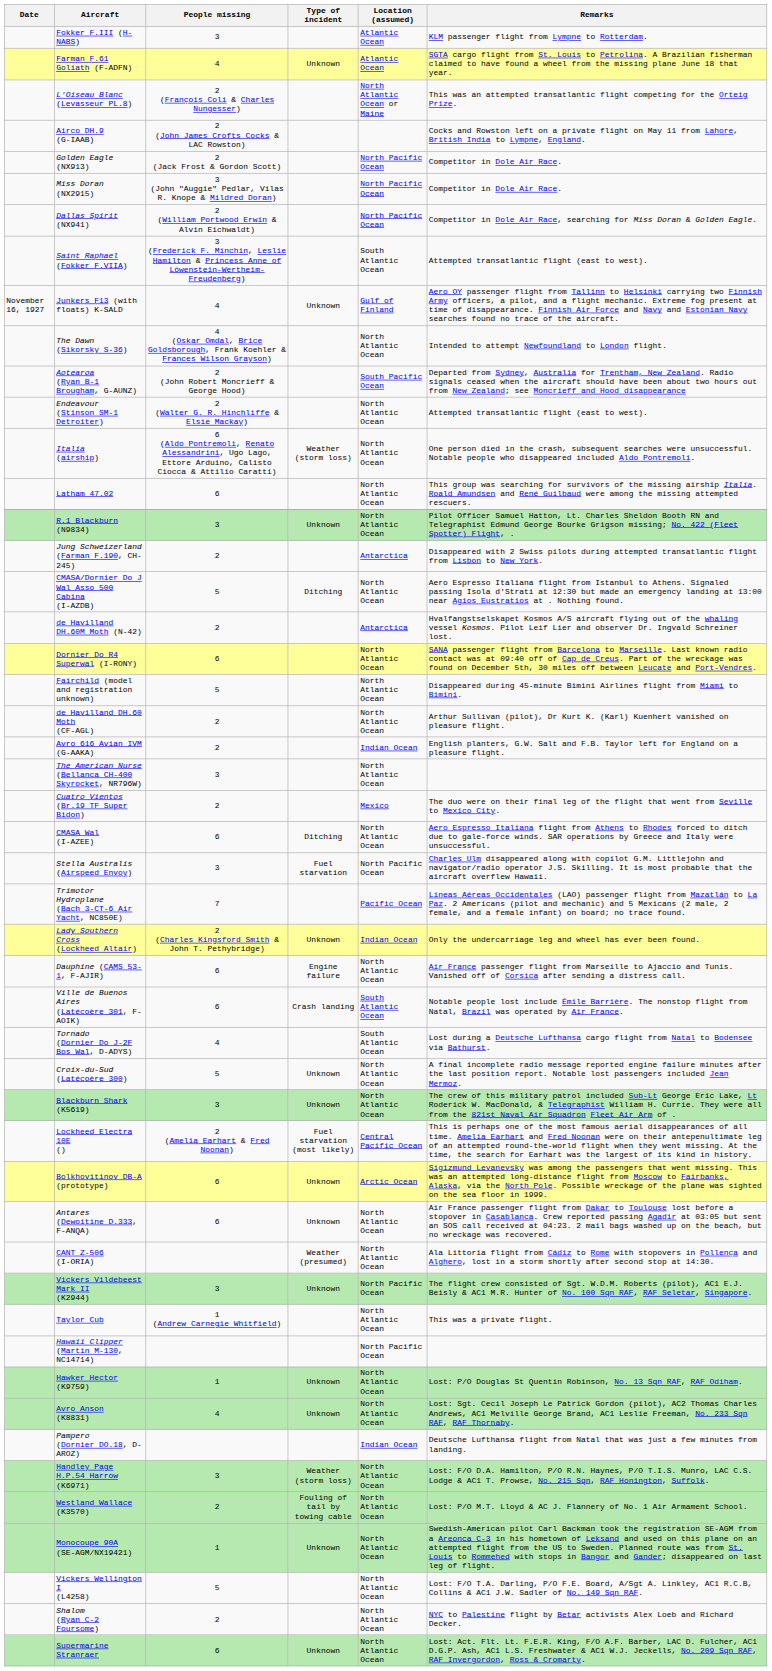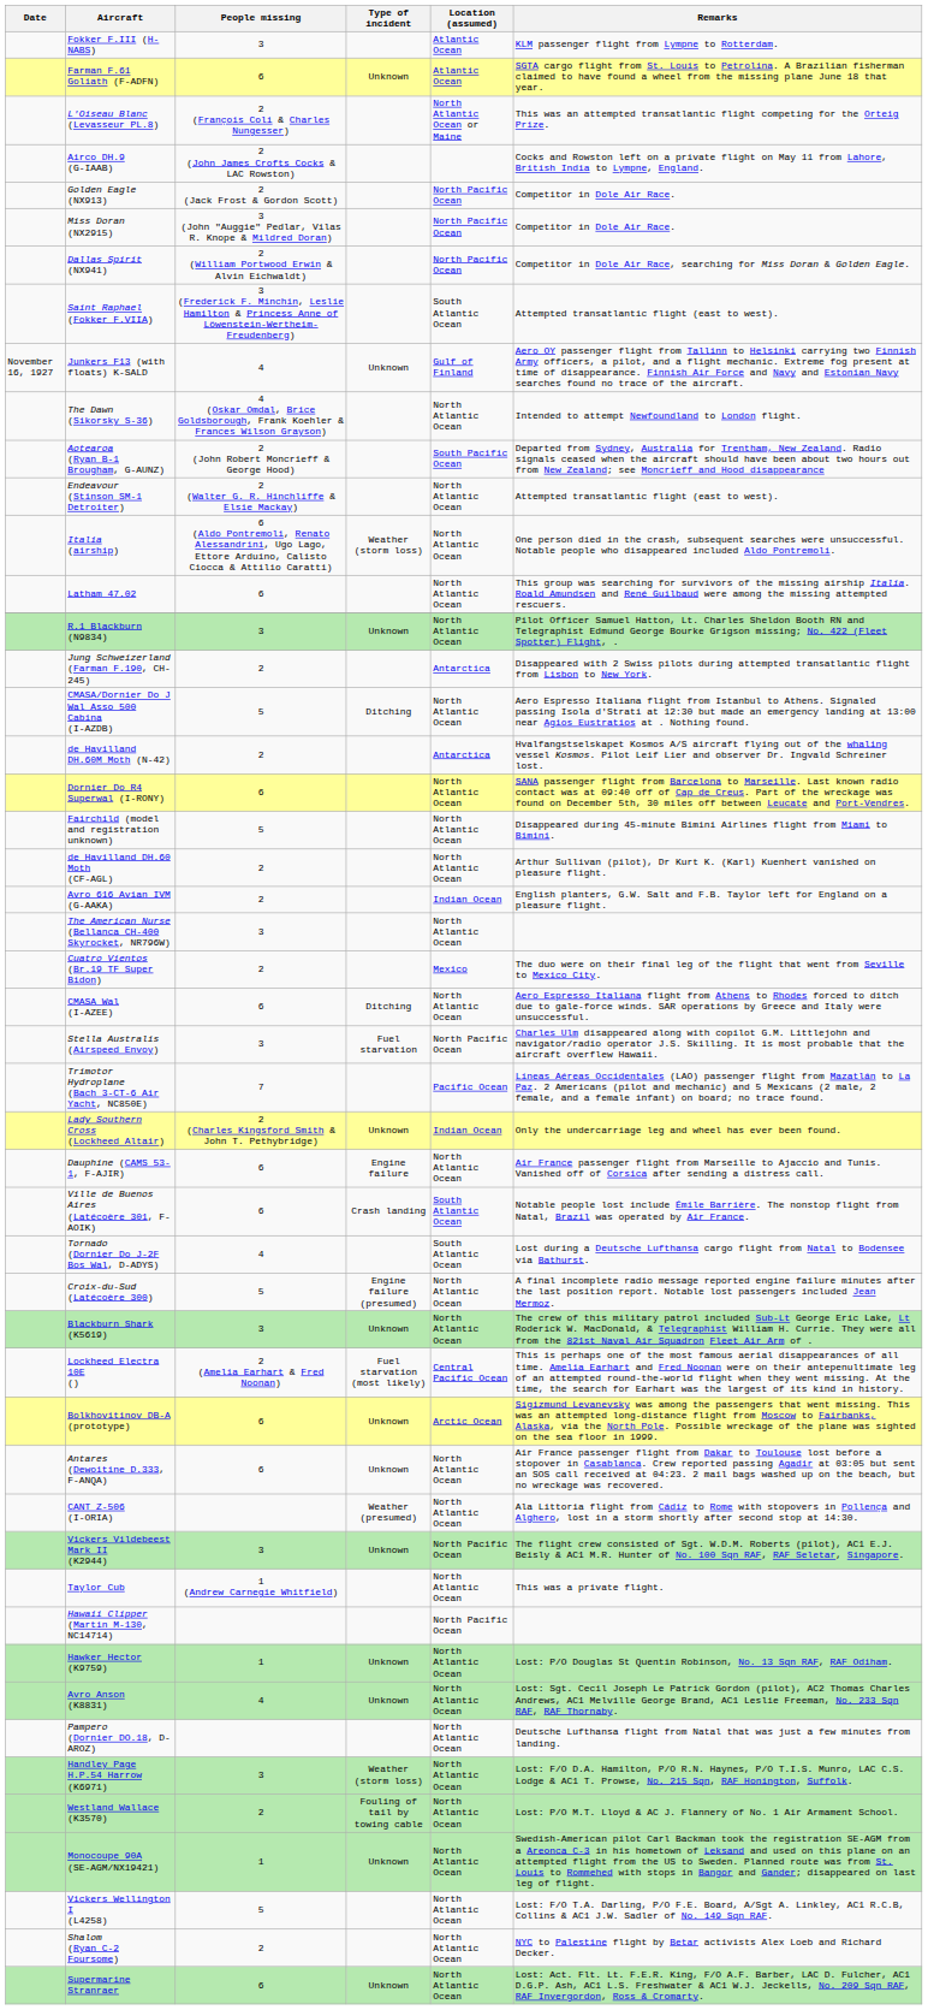 <table class="wikitable sortable">
 <tr>
 <th>Date</th>
 <th>Aircraft</th>
 <th>People missing</th>
 <th>Type of incident</th>
 <th>Location (assumed)</th>
 <th class=unsortable>Remarks</th>
 </tr>
 <tr>
 <td></td>
 <td><a href='#'>Fokker F.III</a> (<a href='#'>H-NABS</a>)</td>
 <td style=text-align:center>3</td>
 <td></td>
 <td><a href='#'>Atlantic Ocean</a><br></td>
 <td><a href='#'>KLM</a> passenger flight from <a href='#'>Lympne</a> to <a href='#'>Rotterdam</a>.</td>
 </tr>
 <tr style=background:#FF9>
 <td></td>
 <td><a href='#'>Farman F.61 Goliath</a> (F-ADFN)</td>
-<td style=text-align:center>4</td>
+<td style=text-align:center>6</td>
 <td style=text-align:center>Unknown</td>
 <td><a href='#'>Atlantic Ocean</a></td>
 <td><a href='#'>SGTA</a> cargo flight from <a href='#'>St. Louis</a> to <a href='#'>Petrolina</a>. A Brazilian fisherman claimed to have found a wheel from the missing plane June 18 that year.</td>
 </tr>
 <tr>
 <td></td>
 <td><em><a href='#'>L'Oiseau Blanc</a></em><br>(<a href='#'>Levasseur PL.8</a>)</td>
 <td style=text-align:center>2<br>(<a href='#'>François Coli</a> & <a href='#'>Charles Nungesser</a>)</td>
 <td></td>
 <td><a href='#'>North Atlantic Ocean</a> or <a href='#'>Maine</a></td>
 <td>This was an attempted transatlantic flight competing for the <a href='#'>Orteig Prize</a>.</td>
 </tr>
 <tr>
 <td></td>
 <td><a href='#'>Airco DH.9</a><br>(G-IAAB)</td>
 <td style=text-align:center>2<br>(<a href='#'>John James Crofts Cocks</a> & LAC Rowston)</td>
 <td></td>
 <td><br></td>
 <td>Cocks and Rowston left on a private flight on May 11 from <a href='#'>Lahore</a>, <a href='#'>British India</a> to <a href='#'>Lympne</a>, <a href='#'>England</a>.</td>
 </tr>
 <tr>
 <td></td>
 <td><em>Golden Eagle</em><br>(NX913)</td>
 <td style=text-align:center>2<br>(Jack Frost & Gordon Scott)</td>
 <td></td>
 <td><a href='#'>North Pacific Ocean</a></td>
 <td>Competitor in <a href='#'>Dole Air Race</a>.</td>
 </tr>
 <tr>
 <td></td>
 <td><em>Miss Doran</em><br>(NX2915)</td>
 <td style=text-align:center>3<br>(John "Auggie" Pedlar, Vilas R. Knope & <a href='#'>Mildred Doran</a>)</td>
 <td></td>
 <td><a href='#'>North Pacific Ocean</a></td>
 <td>Competitor in <a href='#'>Dole Air Race</a>.</td>
 </tr>
 <tr>
 <td></td>
 <td><em><a href='#'>Dallas Spirit</a></em><br>(NX941)</td>
 <td style=text-align:center>2<br>(<a href='#'>William Portwood Erwin</a> & Alvin Eichwaldt)</td>
 <td></td>
 <td><a href='#'>North Pacific Ocean</a></td>
 <td>Competitor in <a href='#'>Dole Air Race</a>, searching for <em>Miss Doran</em> & <em>Golden Eagle</em>.</td>
 </tr>
 <tr>
 <td></td>
 <td><em><a href='#'>Saint Raphael</a></em><br>(<a href='#'>Fokker F.VIIA</a>)</td>
 <td style=text-align:center>3<br>(<a href='#'>Frederick F. Minchin</a>, <a href='#'>Leslie Hamilton</a> & <a href='#'>Princess Anne of Löwenstein-Wertheim-Freudenberg</a>)</td>
 <td></td>
 <td>South Atlantic Ocean</td>
 <td>Attempted transatlantic flight (east to west).</td>
 </tr>
 <tr>
 <td>November 16, 1927</td>
 <td><a href='#'>Junkers F13</a> (with floats) K-SALD</td>
 <td style=text-align:center>4</td>
 <td style=text-align:center>Unknown</td>
 <td><a href='#'>Gulf of Finland</a></td>
 <td><a href='#'>Aero OY</a> passenger flight from <a href='#'>Tallinn</a> to <a href='#'>Helsinki</a> carrying two <a href='#'>Finnish Army</a> officers, a pilot, and a flight mechanic. Extreme fog present at time of disappearance. <a href='#'>Finnish Air Force</a> and <a href='#'>Navy</a> and <a href='#'>Estonian Navy</a> searches found no trace of the aircraft.</td>
 </tr>
 <tr>
 <td></td>
 <td><em>The Dawn</em><br>(<a href='#'>Sikorsky S-36</a>)</td>
 <td style=text-align:center>4 <br>(<a href='#'>Oskar Omdal</a>, <a href='#'>Brice Goldsborough</a>, Frank Koehler & <a href='#'>Frances Wilson Grayson</a>)</td>
 <td></td>
 <td>North Atlantic Ocean<br></td>
 <td>Intended to attempt <a href='#'>Newfoundland</a> to <a href='#'>London</a> flight.</td>
 </tr>
 <tr>
 <td></td>
 <td><a href='#'><em>Aotearoa</em></a><br>(<a href='#'>Ryan B-1 Brougham</a>, G-AUNZ)</td>
 <td style=text-align:center>2<br>(John Robert Moncrieff & George Hood)</td>
 <td></td>
 <td><a href='#'>South Pacific Ocean</a><br></td>
 <td>Departed from <a href='#'>Sydney</a>, <a href='#'>Australia</a> for <a href='#'>Trentham, New Zealand</a>. Radio signals ceased when the aircraft should have been about two hours out from <a href='#'>New Zealand</a>; see <a href='#'>Moncrieff and Hood disappearance</a></td>
 </tr>
 <tr>
 <td></td>
 <td><em>Endeavour</em><br>(<a href='#'>Stinson SM-1 Detroiter</a>)</td>
 <td style=text-align:center>2<br>(<a href='#'>Walter G. R. Hinchliffe</a> & <a href='#'>Elsie Mackay</a>)</td>
 <td></td>
 <td>North Atlantic Ocean</td>
 <td>Attempted transatlantic flight (east to west).</td>
 </tr>
 <tr>
 <td></td>
 <td><a href='#'><em>Italia</em></a><br>(<a href='#'>airship</a>)</td>
 <td style=text-align:center>6<br>(<a href='#'>Aldo Pontremoli</a>, <a href='#'>Renato Alessandrini</a>, Ugo Lago, Ettore Arduino, Calisto Ciocca & Attilio Caratti)</td>
 <td style=text-align:center>Weather<br>(storm loss)</td>
 <td>North Atlantic Ocean<br></td>
 <td>One person died in the crash, subsequent searches were unsuccessful. Notable people who disappeared included <a href='#'>Aldo Pontremoli</a>.</td>
 </tr>
 <tr>
 <td></td>
 <td><a href='#'>Latham 47.02</a></td>
 <td style=text-align:center>6</td>
 <td></td>
 <td>North Atlantic Ocean<br></td>
 <td>This group was searching for survivors of the missing airship <em><a href='#'>Italia</a></em>. <a href='#'>Roald Amundsen</a> and <a href='#'>René Guilbaud</a> were among the missing attempted rescuers.</td>
 </tr>
 <tr>
 </tr>
 <tr style=background:#B5E9AF>
 <td></td>
 <td><a href='#'>R.1 Blackburn</a><br>(N9834)</td>
 <td style=text-align:center>3</td>
 <td style=text-align:center>Unknown</td>
 <td>North Atlantic Ocean<br></td>
 <td>Pilot Officer Samuel Hatton, Lt. Charles Sheldon Booth RN and Telegraphist Edmund George Bourke Grigson missing; <a href='#'>No. 422 (Fleet Spotter) Flight</a>, .</td>
 </tr>
 <tr>
 <td></td>
 <td><em>Jung Schweizerland</em><br>(<a href='#'>Farman F.190</a>, CH-245)</td>
 <td style=text-align:center>2</td>
 <td></td>
 <td><a href='#'>Antarctica</a><br></td>
 <td>Disappeared with 2 Swiss pilots during attempted transatlantic flight from <a href='#'>Lisbon</a> to <a href='#'>New York</a>.</td>
 </tr>
 <tr>
 <td></td>
 <td><a href='#'>CMASA/Dornier Do J Wal Asso 500 Cabina</a><br>(I-AZDB)</td>
 <td style=text-align:center>5</td>
 <td style=text-align:center>Ditching</td>
 <td>North Atlantic Ocean<br></td>
 <td>Aero Espresso Italiana flight from Istanbul to Athens. Signaled passing Isola d'Strati at 12:30 but made an emergency landing at 13:00 near <a href='#'>Agios Eustratios</a> at . Nothing found.</td>
 </tr>
 <tr>
 <td></td>
 <td><a href='#'>de Havilland DH.60M Moth</a> (N-42)</td>
 <td style=text-align:center>2</td>
 <td></td>
 <td><a href='#'>Antarctica</a><br></td>
 <td>Hvalfangstselskapet Kosmos A/S aircraft flying out of the <a href='#'>whaling</a> vessel <em>Kosmos</em>. Pilot Leif Lier and observer Dr. Ingvald Schreiner lost.</td>
 </tr>
 <tr style=background:#FF9>
 <td></td>
 <td><a href='#'>Dornier Do R4 Superwal</a> (I-RONY)</td>
 <td style=text-align:center>6</td>
 <td></td>
 <td>North Atlantic Ocean<br></td>
 <td><a href='#'>SANA</a> passenger flight from <a href='#'>Barcelona</a> to <a href='#'>Marseille</a>. Last known radio contact was at 09:40 off of <a href='#'>Cap de Creus</a>. Part of the wreckage was found on December 5th, 30 miles off between <a href='#'>Leucate</a> and <a href='#'>Port-Vendres</a>.</td>
 </tr>
 <tr>
 <td></td>
 <td><a href='#'>Fairchild</a> (model and registration unknown)</td>
 <td style=text-align:center>5</td>
 <td></td>
 <td>North Atlantic Ocean<br></td>
 <td>Disappeared during 45-minute Bimini Airlines flight from <a href='#'>Miami</a> to <a href='#'>Bimini</a>.</td>
 </tr>
 <tr>
 <td></td>
 <td><a href='#'>de Havilland DH.60 Moth</a><br>(CF-AGL)</td>
 <td style=text-align:center>2</td>
 <td></td>
 <td>North Atlantic Ocean<br></td>
 <td>Arthur Sullivan (pilot), Dr Kurt K. (Karl) Kuenhert vanished on pleasure flight.</td>
 </tr>
 <tr>
 <td></td>
 <td><a href='#'>Avro 616 Avian IVM</a><br>(G-AAKA)</td>
 <td style=text-align:center>2</td>
 <td></td>
 <td><a href='#'>Indian Ocean</a><br></td>
 <td>English planters, G.W. Salt and F.B. Taylor left for England on a pleasure flight.</td>
 </tr>
 <tr>
 <td></td>
 <td><a href='#'><em>The American Nurse</em></a><br>(<a href='#'>Bellanca CH-400 Skyrocket</a>, NR796W)</td>
 <td style=text-align:center>3</td>
 <td></td>
 <td>North Atlantic Ocean<br></td>
 <td></td>
 </tr>
 <tr>
 <td></td>
 <td><em><a href='#'>Cuatro Vientos</a></em><br>(<a href='#'>Br.19 TF Super Bidon</a>)</td>
 <td style=text-align:center>2</td>
 <td></td>
 <td><a href='#'>Mexico</a><br></td>
 <td>The duo were on their final leg of the flight that went from <a href='#'>Seville</a> to <a href='#'>Mexico City</a>.</td>
 </tr>
 <tr>
 <td></td>
 <td><a href='#'>CMASA Wal</a><br>(I-AZEE)</td>
 <td style=text-align:center>6</td>
 <td style=text-align:center>Ditching</td>
 <td>North Atlantic Ocean<br></td>
 <td><a href='#'>Aero Espresso Italiana</a> flight from <a href='#'>Athens</a> to <a href='#'>Rhodes</a> forced to ditch due to gale-force winds. SAR operations by Greece and Italy were unsuccessful.</td>
 </tr>
 <tr>
 <td></td>
 <td><em>Stella Australis</em><br>(<a href='#'>Airspeed Envoy</a>)</td>
 <td style=text-align:center>3</td>
 <td style=text-align:center>Fuel starvation</td>
 <td>North Pacific Ocean<br></td>
 <td><a href='#'>Charles Ulm</a> disappeared along with copilot G.M. Littlejohn and navigator/radio operator J.S. Skilling. It is most probable that the aircraft overflew Hawaii.</td>
 </tr>
 <tr>
 <td></td>
 <td><em>Trimotor Hydroplane</em><br>(<a href='#'>Bach 3-CT-6 Air Yacht</a>, NC850E)</td>
 <td style=text-align:center>7</td>
 <td></td>
 <td><a href='#'>Pacific Ocean</a><br></td>
 <td><a href='#'>Líneas Aéreas Occidentales</a> (LAO) passenger flight from <a href='#'>Mazatlán</a> to <a href='#'>La Paz</a>. 2 Americans (pilot and mechanic) and 5 Mexicans (2 male, 2 female, and a female infant) on board; no trace found.</td>
 </tr>
 <tr style=background:#FF9>
 <td></td>
 <td><em><a href='#'>Lady Southern Cross</a></em><br>(<a href='#'>Lockheed Altair</a>)</td>
 <td style=text-align:center>2<br>(<a href='#'>Charles Kingsford Smith</a> & John T. Pethybridge)</td>
 <td style=text-align:center>Unknown</td>
 <td><a href='#'>Indian Ocean</a><br></td>
 <td> Only the undercarriage leg and wheel has ever been found.</td>
 </tr>
 <tr>
 <td></td>
 <td><em>Dauphine</em> (<a href='#'>CAMS 53-1</a>, F-AJIR)</td>
 <td style=text-align:center>6</td>
 <td style=text-align:center>Engine failure</td>
 <td>North Atlantic Ocean<br></td>
 <td><a href='#'>Air France</a> passenger flight from Marseille to Ajaccio and Tunis. Vanished off of <a href='#'>Corsica</a> after sending a distress call.</td>
 </tr>
 <tr>
 <td></td>
 <td><em>Ville de Buenos Aires</em><br>(<a href='#'>Latécoère 301</a>, F-AOIK)</td>
 <td style=text-align:center>6</td>
 <td style=text-align:center>Crash landing</td>
 <td><a href='#'>South Atlantic Ocean</a><br></td>
 <td>Notable people lost include <a href='#'>Émile Barrière</a>. The nonstop flight from Natal, <a href='#'>Brazil</a> was operated by <a href='#'>Air France</a>.</td>
 </tr>
 <tr>
 <td></td>
 <td><em>Tornado</em><br>(<a href='#'>Dornier Do J-2F Bos Wal</a>, D-ADYS)</td>
 <td style=text-align:center>4</td>
 <td></td>
 <td>South Atlantic Ocean</td>
 <td>Lost during a <a href='#'>Deutsche Lufthansa</a> cargo flight from <a href='#'>Natal</a> to <a href='#'>Bodensee</a> via <a href='#'>Bathurst</a>.</td>
 </tr>
 <tr>
 <td></td>
 <td><em>Croix-du-Sud</em><br>(<a href='#'>Latécoère 300</a>)</td>
 <td style=text-align:center>5</td>
-<td style=text-align:center>Unknown</td>
+<td style=text-align:center>Engine failure<br>(presumed)</td>
 <td>North Atlantic Ocean<br></td>
 <td>A final incomplete radio message reported engine failure minutes after the last position report. Notable lost passengers included <a href='#'>Jean Mermoz</a>.</td>
 </tr>
 <tr style=background:#B5E9AF>
 <td></td>
 <td><a href='#'>Blackburn Shark</a><br>(K5619)</td>
 <td style=text-align:center>3</td>
 <td style=text-align:center>Unknown</td>
 <td>North Atlantic Ocean<br></td>
 <td>The crew of this military patrol included <a href='#'>Sub-Lt</a> George Eric Lake, <a href='#'>Lt</a> Roderick W. MacDonald, & <a href='#'>Telegraphist</a> William H. Currie. They were all from the <a href='#'>821st Naval Air Squadron</a> <a href='#'>Fleet Air Arm</a> of .</td>
 </tr>
 <tr>
 <td></td>
 <td><a href='#'>Lockheed Electra 10E</a><br>()</td>
 <td style=text-align:center>2<br>(<a href='#'>Amelia Earhart</a> & <a href='#'>Fred Noonan</a>)</td>
 <td style=text-align:center>Fuel starvation<br>(most likely)</td>
 <td><a href='#'>Central Pacific Ocean</a><br></td>
 <td>This is perhaps one of the most famous aerial disappearances of all time. <a href='#'>Amelia Earhart</a> and <a href='#'>Fred Noonan</a> were on their antepenultimate leg of an attempted round-the-world flight when they went missing. At the time, the search for Earhart was the largest of its kind in history.</td>
 </tr>
 <tr style=background:#FF9>
 <td></td>
 <td><a href='#'>Bolkhovitinov DB-A</a><br>(prototype)</td>
 <td style=text-align:center>6</td>
 <td style=text-align:center>Unknown</td>
 <td><a href='#'>Arctic Ocean</a></td>
 <td><a href='#'>Sigizmund Levanevsky</a> was among the passengers that went missing. This was an attempted long-distance flight from <a href='#'>Moscow</a> to <a href='#'>Fairbanks, Alaska</a>, via the <a href='#'>North Pole</a>. Possible wreckage of the plane was sighted on the sea floor in 1999.</td>
 </tr>
 <tr>
 <td></td>
 <td><em>Antares</em><br>(<a href='#'>Dewoitine D.333</a>, F-ANQA)</td>
 <td style=text-align:center>6</td>
 <td style=text-align:center>Unknown</td>
 <td>North Atlantic Ocean<br></td>
 <td>Air France passenger flight from <a href='#'>Dakar</a> to <a href='#'>Toulouse</a> lost before a stopover in <a href='#'>Casablanca</a>. Crew reported passing <a href='#'>Agadir</a> at 03:05 but sent an SOS call received at 04:23. 2 mail bags washed up on the beach, but no wreckage was recovered.</td>
 </tr>
 <tr>
 <td></td>
 <td><a href='#'>CANT Z-506</a><br>(I-ORIA)</td>
 <td style=text-align:center></td>
 <td style=text-align:center>Weather<br>(presumed)</td>
 <td>North Atlantic Ocean<br></td>
 <td>Ala Littoria flight from <a href='#'>Cádiz</a> to <a href='#'>Rome</a> with stopovers in <a href='#'>Pollença</a> and <a href='#'>Alghero</a>, lost in a storm shortly after second stop at 14:30.</td>
 </tr>
 <tr style=background:#B5E9AF>
 <td></td>
 <td><a href='#'>Vickers Vildebeest Mark II</a><br>(K2944)</td>
 <td style=text-align:center>3</td>
 <td style=text-align:center>Unknown</td>
 <td>North Pacific Ocean<br></td>
 <td>The flight crew consisted of Sgt. W.D.M. Roberts (pilot), AC1 E.J. Beisly & AC1 M.R. Hunter of <a href='#'>No. 100 Sqn RAF</a>, <a href='#'>RAF Seletar</a>, <a href='#'>Singapore</a>.</td>
 </tr>
 <tr>
 <td></td>
 <td><a href='#'>Taylor Cub</a></td>
 <td style=text-align:center>1<br>(<a href='#'>Andrew Carnegie Whitfield</a>)</td>
 <td></td>
 <td>North Atlantic Ocean<br></td>
 <td>This was a private flight.</td>
 </tr>
 <tr>
 <td></td>
 <td><em><a href='#'>Hawaii Clipper</a></em><br>(<a href='#'>Martin M-130</a>, NC14714)</td>
 <td style=text-align:center></td>
 <td></td>
 <td>North Pacific Ocean<br></td>
 <td></td>
 </tr>
 <tr style=background:#B5E9AF>
 <td></td>
 <td><a href='#'>Hawker Hector</a><br>(K9759)</td>
 <td style=text-align:center>1</td>
 <td style=text-align:center>Unknown</td>
 <td>North Atlantic Ocean<br></td>
 <td>Lost: P/O Douglas St Quentin Robinson, <a href='#'>No. 13 Sqn RAF</a>, <a href='#'>RAF Odiham</a>.</td>
 </tr>
 <tr style=background:#B5E9AF>
 <td></td>
 <td><a href='#'>Avro Anson</a><br>(K8831)</td>
 <td style=text-align:center>4</td>
 <td style=text-align:center>Unknown</td>
 <td>North Atlantic Ocean<br></td>
 <td>Lost: Sgt. Cecil Joseph Le Patrick Gordon (pilot), AC2 Thomas Charles Andrews, AC1 Melville George Brand, AC1 Leslie Freeman, <a href='#'>No. 233 Sqn RAF</a>, <a href='#'>RAF Thornaby</a>.</td>
 </tr>
 <tr>
 <td></td>
 <td><em>Pampero</em><br>(<a href='#'>Dornier DO.18</a>, D-AROZ)</td>
 <td style=text-align:center></td>
 <td></td>
-<td><a href='#'>Indian Ocean</a><br></td>
+<td>North Atlantic Ocean<br></td>
 <td>Deutsche Lufthansa flight from Natal that was just a few minutes from landing.</td>
 </tr>
 <tr style=background:#B5E9AF>
 <td></td>
 <td><a href='#'>Handley Page H.P.54 Harrow</a><br>(K6971)</td>
 <td style=text-align:center>3</td>
 <td style=text-align:center>Weather<br>(storm loss)</td>
 <td>North Atlantic Ocean<br></td>
 <td>Lost: F/O D.A. Hamilton, P/O R.N. Haynes, P/O T.I.S. Munro, LAC C.S. Lodge & AC1 T. Prowse, <a href='#'>No. 215 Sqn</a>, <a href='#'>RAF Honington</a>, <a href='#'>Suffolk</a>.</td>
 </tr>
 <tr style=background:#B5E9AF>
 <td></td>
 <td><a href='#'>Westland Wallace</a><br>(K3570)</td>
 <td style=text-align:center>2</td>
 <td style=text-align:center>Fouling of tail by towing cable</td>
 <td>North Atlantic Ocean<br></td>
 <td>Lost: P/O M.T. Lloyd & AC J. Flannery of No. 1 Air Armament School.</td>
 </tr>
 <tr style=background:#B5E9AF>
 <td></td>
 <td><a href='#'>Monocoupe 90A</a><br>(SE-AGM/NX19421)</td>
 <td style=text-align:center>1</td>
 <td style=text-align:center>Unknown</td>
 <td>North Atlantic Ocean</td>
 <td>Swedish-American pilot Carl Backman took the registration SE-AGM from a <a href='#'>Areonca C-3</a> in his hometown of <a href='#'>Leksand</a> and used on this plane on an attempted flight from the US to Sweden. Planned route was from <a href='#'>St. Louis</a> to <a href='#'>Rommehed</a> with stops in <a href='#'>Bangor</a> and <a href='#'>Gander</a>; disappeared on last leg of flight.</td>
 </tr>
 <tr>
 <td></td>
 <td><a href='#'>Vickers Wellington I</a><br>(L4258)</td>
 <td style=text-align:center>5</td>
 <td></td>
 <td>North Atlantic Ocean<br></td>
 <td>Lost: F/O T.A. Darling, P/O F.E. Board, A/Sgt A. Linkley, AC1 R.C.B, Collins & AC1 J.W. Sadler of <a href='#'>No. 149 Sqn RAF</a>.</td>
 </tr>
 <tr>
 <td></td>
 <td><em>Shalom</em><br>(<a href='#'>Ryan C-2 Foursome</a>)</td>
 <td style=text-align:center>2</td>
 <td></td>
 <td>North Atlantic Ocean</td>
 <td><a href='#'>NYC</a> to <a href='#'>Palestine</a> flight by <a href='#'>Betar</a> activists Alex Loeb and Richard Decker.</td>
 </tr>
 <tr style=background:#B5E9AF>
 <td></td>
 <td><a href='#'>Supermarine Stranraer</a></td>
 <td style=text-align:center>6</td>
 <td style=text-align:center>Unknown</td>
 <td>North Atlantic Ocean<br></td>
 <td>Lost: Act. Flt. Lt. F.E.R. King, F/O A.F. Barber, LAC D. Fulcher, AC1 D.G.P. Ash, AC1 L.S. Freshwater & AC1 W.J. Jeckells, <a href='#'>No. 209 Sqn RAF</a>, <a href='#'>RAF Invergordon</a>, <a href='#'>Ross & Cromarty</a>.</td>
 </tr>
 </table>
